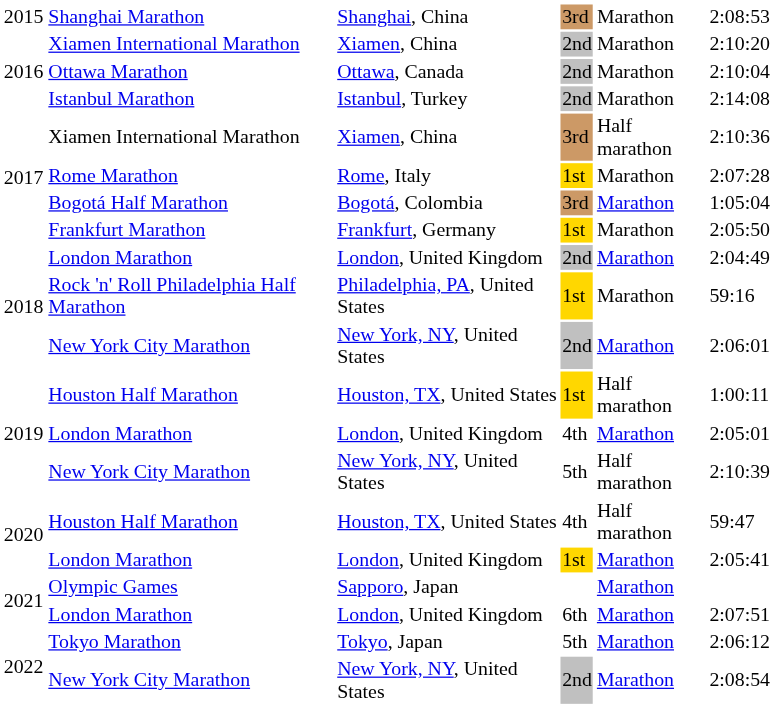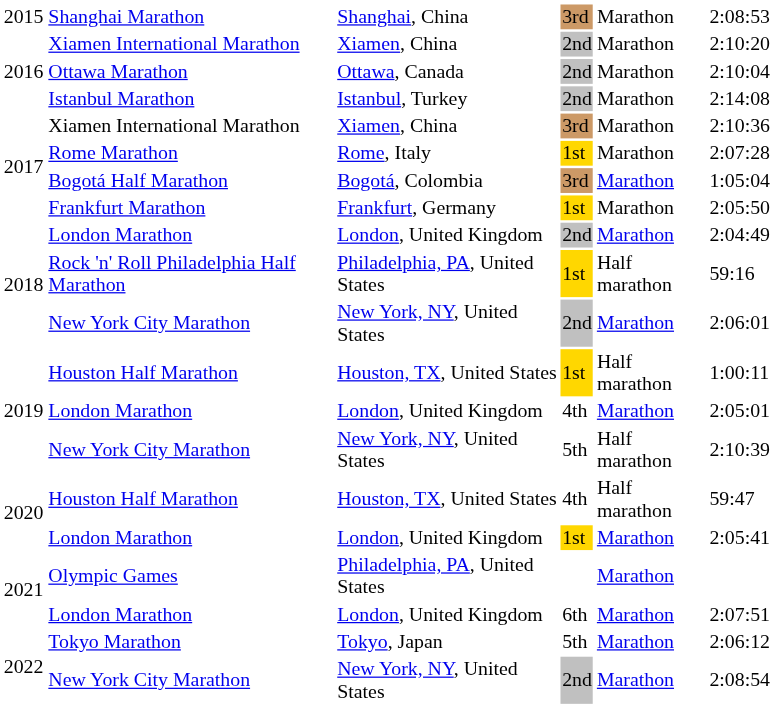 <table>
 <tr>
 <td>2015</td>
 <td><a href='#'>Shanghai Marathon</a></td>
 <td><a href='#'>Shanghai</a>, China</td>
 <td bgcolor=cc9966>3rd</td>
 <td>Marathon</td>
 <td>2:08:53</td>
 </tr>
 <tr>
 <td rowspan=3>2016</td>
 <td><a href='#'>Xiamen International Marathon</a></td>
 <td><a href='#'>Xiamen</a>, China</td>
 <td bgcolor=silver>2nd</td>
 <td>Marathon</td>
 <td>2:10:20</td>
 </tr>
 <tr>
 <td><a href='#'>Ottawa Marathon</a></td>
 <td><a href='#'>Ottawa</a>, Canada</td>
 <td bgcolor=silver>2nd</td>
 <td>Marathon</td>
 <td>2:10:04</td>
 </tr>
 <tr>
 <td><a href='#'>Istanbul Marathon</a></td>
 <td><a href='#'>Istanbul</a>, Turkey</td>
 <td bgcolor=silver>2nd</td>
 <td>Marathon</td>
 <td>2:14:08</td>
 </tr>
 <tr>
 <td rowspan=4>2017</td>
 <td>Xiamen International Marathon</td>
 <td><a href='#'>Xiamen</a>, China</td>
 <td bgcolor=cc9966>3rd</td>
-<td>Half marathon</td>
+<td>Marathon</td>
 <td>2:10:36</td>
 </tr>
 <tr>
 <td><a href='#'>Rome Marathon</a></td>
 <td><a href='#'>Rome</a>, Italy</td>
 <td bgcolor=gold>1st</td>
 <td>Marathon</td>
 <td>2:07:28</td>
 </tr>
 <tr>
 <td><a href='#'>Bogotá Half Marathon</a></td>
 <td><a href='#'>Bogotá</a>, Colombia</td>
 <td bgcolor=cc9966>3rd</td>
 <td><a href='#'>Marathon</a></td>
 <td>1:05:04</td>
 </tr>
 <tr>
 <td><a href='#'>Frankfurt Marathon</a></td>
 <td><a href='#'>Frankfurt</a>, Germany</td>
 <td bgcolor=gold>1st</td>
 <td>Marathon</td>
 <td>2:05:50</td>
 </tr>
 <tr>
 <td rowspan=3>2018</td>
 <td><a href='#'>London Marathon</a></td>
 <td><a href='#'>London</a>, United Kingdom</td>
 <td bgcolor=silver>2nd</td>
 <td><a href='#'>Marathon</a></td>
 <td>2:04:49</td>
 </tr>
 <tr>
 <td><a href='#'>Rock 'n' Roll Philadelphia Half Marathon</a></td>
 <td><a href='#'>Philadelphia, PA</a>, United States</td>
 <td bgcolor=gold>1st</td>
-<td>Marathon</td>
+<td>Half marathon</td>
 <td>59:16</td>
 </tr>
 <tr>
 <td><a href='#'>New York City Marathon</a></td>
 <td><a href='#'>New York, NY</a>, United States</td>
 <td bgcolor=silver>2nd</td>
 <td><a href='#'>Marathon</a></td>
 <td>2:06:01</td>
 </tr>
 <tr>
 <td rowspan=3>2019</td>
 <td><a href='#'>Houston Half Marathon</a></td>
 <td><a href='#'>Houston, TX</a>, United States</td>
 <td bgcolor=gold>1st</td>
 <td>Half marathon</td>
 <td>1:00:11</td>
 </tr>
 <tr>
 <td><a href='#'>London Marathon</a></td>
 <td><a href='#'>London</a>, United Kingdom</td>
 <td>4th</td>
 <td><a href='#'>Marathon</a></td>
 <td>2:05:01</td>
 </tr>
 <tr>
 <td><a href='#'>New York City Marathon</a></td>
 <td><a href='#'>New York, NY</a>, United States</td>
 <td>5th</td>
 <td>Half marathon</td>
 <td>2:10:39</td>
 </tr>
 <tr>
 <td rowspan=2>2020</td>
 <td><a href='#'>Houston Half Marathon</a></td>
 <td><a href='#'>Houston, TX</a>, United States</td>
 <td>4th</td>
 <td>Half marathon</td>
 <td>59:47</td>
 </tr>
 <tr>
 <td><a href='#'>London Marathon</a></td>
 <td><a href='#'>London</a>, United Kingdom</td>
 <td bgcolor=gold>1st</td>
 <td><a href='#'>Marathon</a></td>
 <td>2:05:41</td>
 </tr>
 <tr>
 <td rowspan=2>2021</td>
 <td><a href='#'>Olympic Games</a></td>
-<td><a href='#'>Sapporo</a>, Japan</td>
+<td><a href='#'>Philadelphia, PA</a>, United States</td>
 <td></td>
 <td><a href='#'>Marathon</a></td>
 <td></td>
 </tr>
 <tr>
 <td><a href='#'>London Marathon</a></td>
 <td><a href='#'>London</a>, United Kingdom</td>
 <td>6th</td>
 <td><a href='#'>Marathon</a></td>
 <td>2:07:51</td>
 </tr>
 <tr>
 <td rowspan=2>2022</td>
 <td><a href='#'>Tokyo Marathon</a></td>
 <td><a href='#'>Tokyo</a>, Japan</td>
 <td>5th</td>
 <td><a href='#'>Marathon</a></td>
 <td>2:06:12</td>
 </tr>
 <tr>
 <td><a href='#'>New York City Marathon</a></td>
 <td><a href='#'>New York, NY</a>, United States</td>
 <td bgcolor=silver>2nd</td>
 <td><a href='#'>Marathon</a></td>
 <td>2:08:54</td>
 </tr>
 </table>
